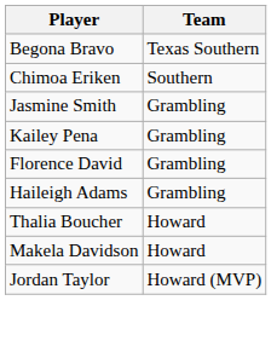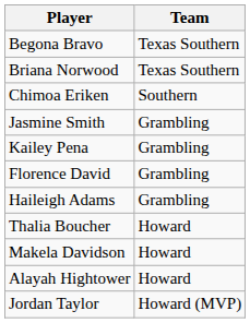 <table class="wikitable">
 <tr>
 <th>Player</th>
 <th>Team</th>
 </tr>
 <tr>
 <td>Begona Bravo</td>
+<td>Texas Southern</td>
+</tr>
+<tr>
+<td>Briana Norwood</td>
 <td>Texas Southern</td>
 </tr>
 <tr>
 <td>Chimoa Eriken</td>
 <td>Southern</td>
 </tr>
 <tr>
 <td>Jasmine Smith</td>
 <td>Grambling</td>
 </tr>
 <tr>
 <td>Kailey Pena</td>
 <td>Grambling</td>
 </tr>
 <tr>
 <td>Florence David</td>
 <td>Grambling</td>
 </tr>
 <tr>
 <td>Haileigh Adams</td>
 <td>Grambling</td>
 </tr>
 <tr>
 <td>Thalia Boucher</td>
 <td>Howard</td>
 </tr>
 <tr>
 <td>Makela Davidson</td>
 <td>Howard</td>
 </tr>
 <tr>
+<td>Alayah Hightower</td>
+<td>Howard</td>
+</tr>
+<tr>
 <td>Jordan Taylor</td>
 <td>Howard (MVP)</td>
 </tr>
 </table>
